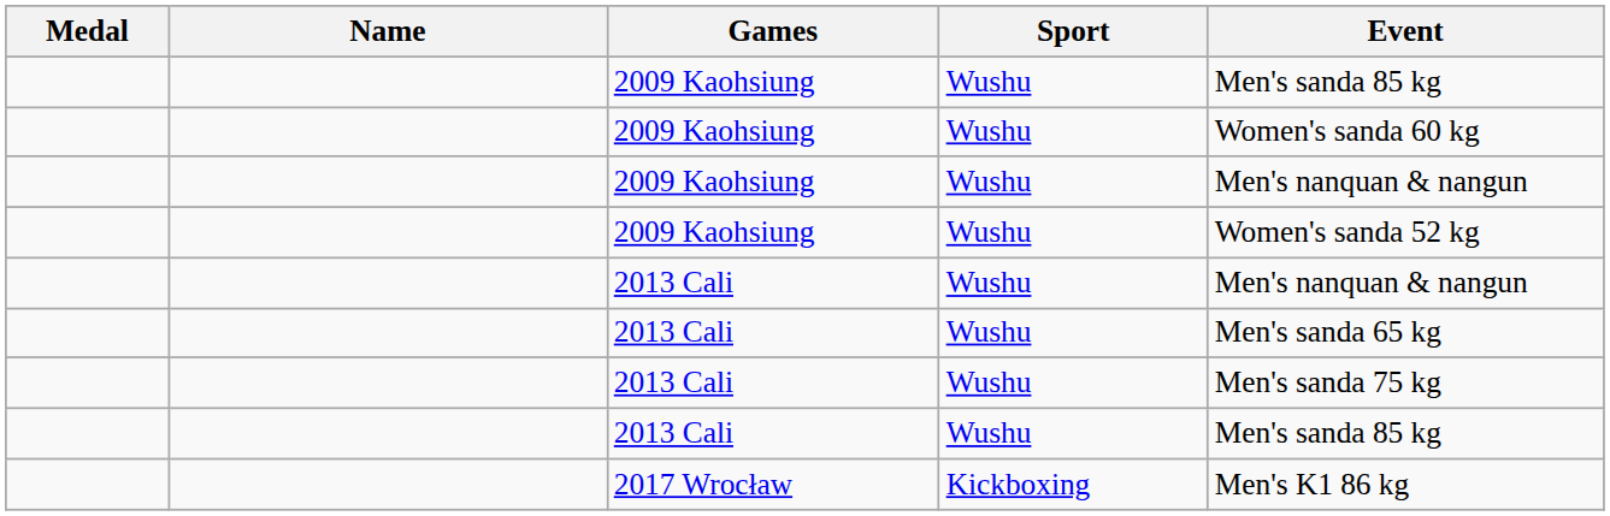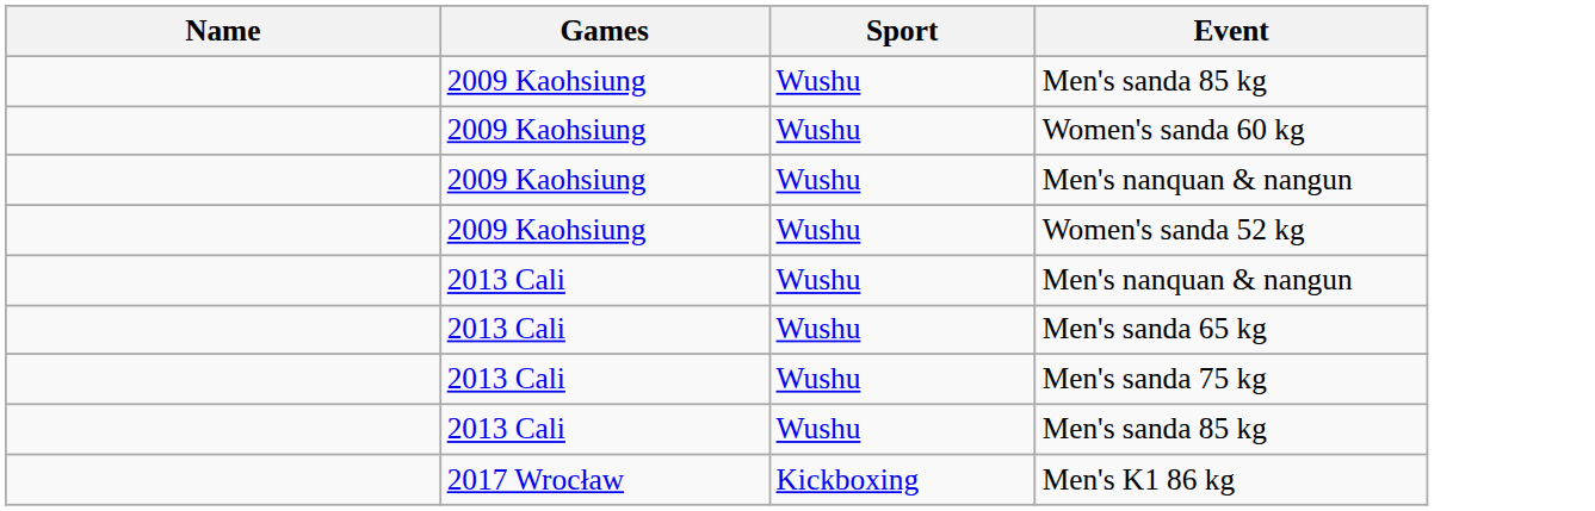 <table class="wikitable sortable" style="font-size:90%">
 <tr>
-<th width="70">Medal</th>
 <th width="200">Name</th>
 <th width="150">Games</th>
 <th width="120">Sport</th>
 <th width="180">Event</th>
 </tr>
 <tr>
 <td></td>
-<td></td>
 <td><a href='#'>2009 Kaohsiung</a></td>
 <td><a href='#'>Wushu</a></td>
 <td>Men's sanda 85 kg</td>
 </tr>
 <tr>
-<td></td>
 <td></td>
 <td><a href='#'>2009 Kaohsiung</a></td>
 <td><a href='#'>Wushu</a></td>
 <td>Women's sanda 60 kg</td>
 </tr>
 <tr>
 <td></td>
-<td></td>
 <td><a href='#'>2009 Kaohsiung</a></td>
 <td><a href='#'>Wushu</a></td>
 <td>Men's nanquan & nangun</td>
 </tr>
 <tr>
-<td></td>
 <td></td>
 <td><a href='#'>2009 Kaohsiung</a></td>
 <td><a href='#'>Wushu</a></td>
 <td>Women's sanda 52 kg</td>
 </tr>
 <tr>
 <td></td>
-<td></td>
 <td><a href='#'>2013 Cali</a></td>
 <td><a href='#'>Wushu</a></td>
 <td>Men's nanquan & nangun</td>
 </tr>
 <tr>
-<td></td>
 <td></td>
 <td><a href='#'>2013 Cali</a></td>
 <td><a href='#'>Wushu</a></td>
 <td>Men's sanda 65 kg</td>
 </tr>
 <tr>
 <td></td>
-<td></td>
 <td><a href='#'>2013 Cali</a></td>
 <td><a href='#'>Wushu</a></td>
 <td>Men's sanda 75 kg</td>
 </tr>
 <tr>
-<td></td>
 <td></td>
 <td><a href='#'>2013 Cali</a></td>
 <td><a href='#'>Wushu</a></td>
 <td>Men's sanda 85 kg</td>
 </tr>
 <tr>
 <td></td>
-<td></td>
 <td><a href='#'>2017 Wrocław</a></td>
 <td><a href='#'>Kickboxing</a></td>
 <td>Men's K1 86 kg</td>
 </tr>
 </table>
